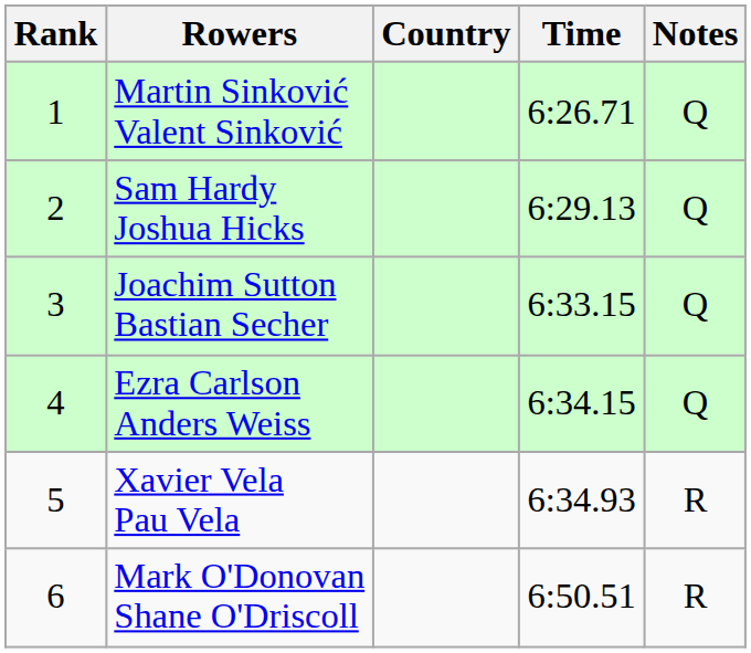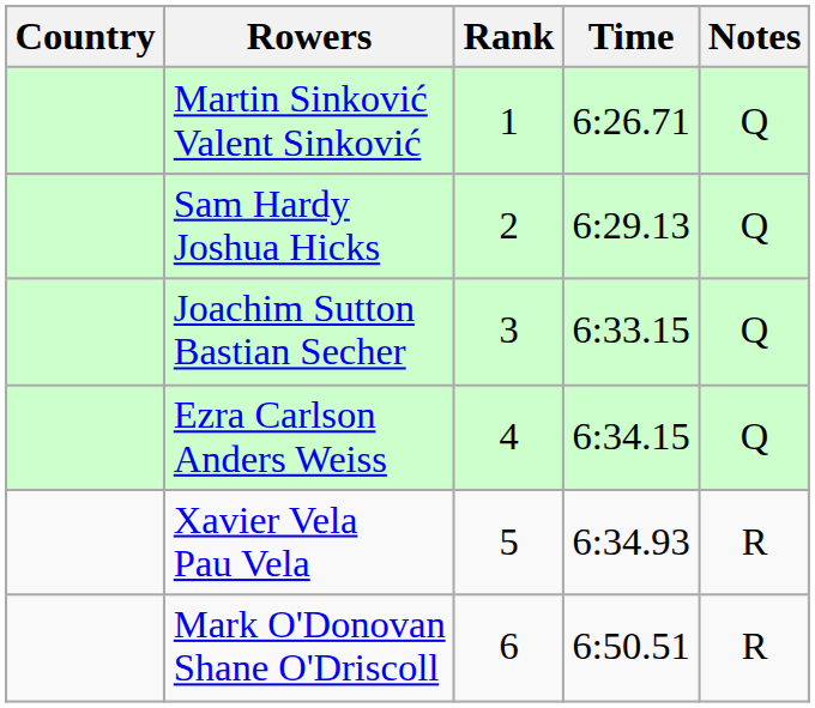 <table class="wikitable" style="text-align:center">
 <tr>
+<th>Country</th>
+<th>Rowers</th>
 <th>Rank</th>
-<th>Rowers</th>
-<th>Country</th>
 <th>Time</th>
 <th>Notes</th>
 </tr>
 <tr bgcolor=ccffcc>
+<td align="left"></td>
+<td align="left"><a href='#'>Martin Sinković</a><br><a href='#'>Valent Sinković</a></td>
 <td>1</td>
-<td align="left"><a href='#'>Martin Sinković</a><br><a href='#'>Valent Sinković</a></td>
-<td align="left"></td>
 <td>6:26.71</td>
 <td>Q</td>
 </tr>
 <tr bgcolor=ccffcc>
+<td align="left"></td>
+<td align="left"><a href='#'>Sam Hardy</a><br><a href='#'>Joshua Hicks</a></td>
 <td>2</td>
-<td align="left"><a href='#'>Sam Hardy</a><br><a href='#'>Joshua Hicks</a></td>
-<td align="left"></td>
 <td>6:29.13</td>
 <td>Q</td>
 </tr>
 <tr bgcolor=ccffcc>
+<td align="left"></td>
+<td align="left"><a href='#'>Joachim Sutton</a><br><a href='#'>Bastian Secher</a></td>
 <td>3</td>
-<td align="left"><a href='#'>Joachim Sutton</a><br><a href='#'>Bastian Secher</a></td>
-<td align="left"></td>
 <td>6:33.15</td>
 <td>Q</td>
 </tr>
 <tr bgcolor=ccffcc>
+<td align="left"></td>
+<td align="left"><a href='#'>Ezra Carlson</a><br><a href='#'>Anders Weiss</a></td>
 <td>4</td>
-<td align="left"><a href='#'>Ezra Carlson</a><br><a href='#'>Anders Weiss</a></td>
-<td align="left"></td>
 <td>6:34.15</td>
 <td>Q</td>
 </tr>
 <tr>
+<td align="left"></td>
+<td align="left"><a href='#'>Xavier Vela</a><br><a href='#'>Pau Vela</a></td>
 <td>5</td>
-<td align="left"><a href='#'>Xavier Vela</a><br><a href='#'>Pau Vela</a></td>
-<td align="left"></td>
 <td>6:34.93</td>
 <td>R</td>
 </tr>
 <tr>
+<td align="left"></td>
+<td align="left"><a href='#'>Mark O'Donovan</a><br><a href='#'>Shane O'Driscoll</a></td>
 <td>6</td>
-<td align="left"><a href='#'>Mark O'Donovan</a><br><a href='#'>Shane O'Driscoll</a></td>
-<td align="left"></td>
 <td>6:50.51</td>
 <td>R</td>
 </tr>
 </table>
